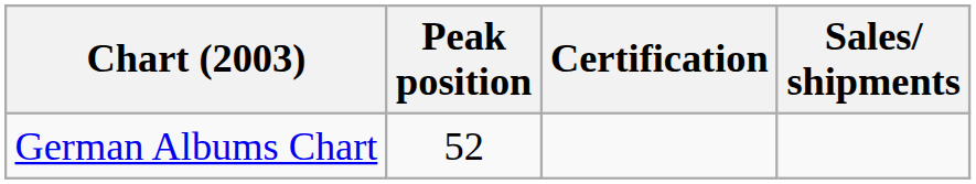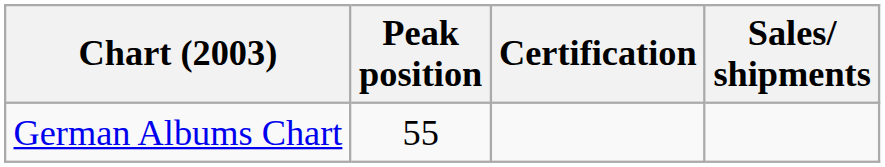 <table class="wikitable sortable">
 <tr style="background:#ebf5ff;">
 <th align="left">Chart (2003)</th>
 <th align="left">Peak<br>position</th>
 <th align="left">Certification</th>
 <th align="left">Sales/<br>shipments</th>
 </tr>
 <tr>
 <td align="left"><a href='#'>German Albums Chart</a></td>
-<td style="text-align:center;">52</td>
+<td style="text-align:center;">55</td>
 <td style="text-align:center;"></td>
 <td style="text-align:center;"></td>
 </tr>
 </table>
